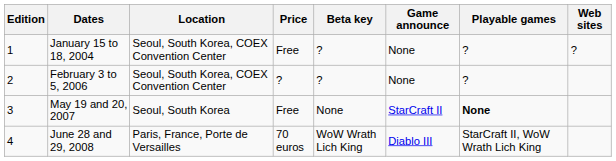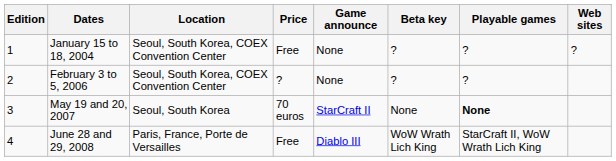 <table class="wikitable">
 <tr>
 <th>Edition</th>
 <th>Dates</th>
 <th>Location</th>
 <th>Price</th>
+<th>Game announce</th>
 <th>Beta key</th>
-<th>Game announce</th>
 <th>Playable games</th>
 <th>Web sites</th>
 </tr>
 <tr>
 <td>1</td>
 <td>January 15 to 18, 2004</td>
 <td>Seoul, South Korea, COEX Convention Center</td>
 <td>Free</td>
+<td>None</td>
 <td>?</td>
-<td>None</td>
 <td>?</td>
 <td>?</td>
 </tr>
 <tr>
 <td>2</td>
 <td>February 3 to 5, 2006</td>
 <td>Seoul, South Korea, COEX Convention Center</td>
 <td>?</td>
+<td>None</td>
 <td>?</td>
-<td>None</td>
 <td>?</td>
 <td></td>
 </tr>
 <tr>
 <td>3</td>
 <td>May 19 and 20, 2007</td>
 <td>Seoul, South Korea</td>
-<td>Free </td>
+<td>70 euros</td>
+<td><a href='#'>StarCraft II</a></td>
 <td>None</td>
-<td><a href='#'>StarCraft II</a></td>
 <td><strong>None</strong></td>
 <td></td>
 </tr>
 <tr>
 <td>4</td>
 <td>June 28 and 29, 2008</td>
 <td>Paris, France, Porte de Versailles</td>
-<td>70 euros</td>
+<td>Free </td>
+<td><a href='#'>Diablo III</a></td>
 <td>WoW Wrath Lich King</td>
-<td><a href='#'>Diablo III</a></td>
 <td>StarCraft II, WoW Wrath Lich King</td>
 <td> </td>
 </tr>
 </table>
